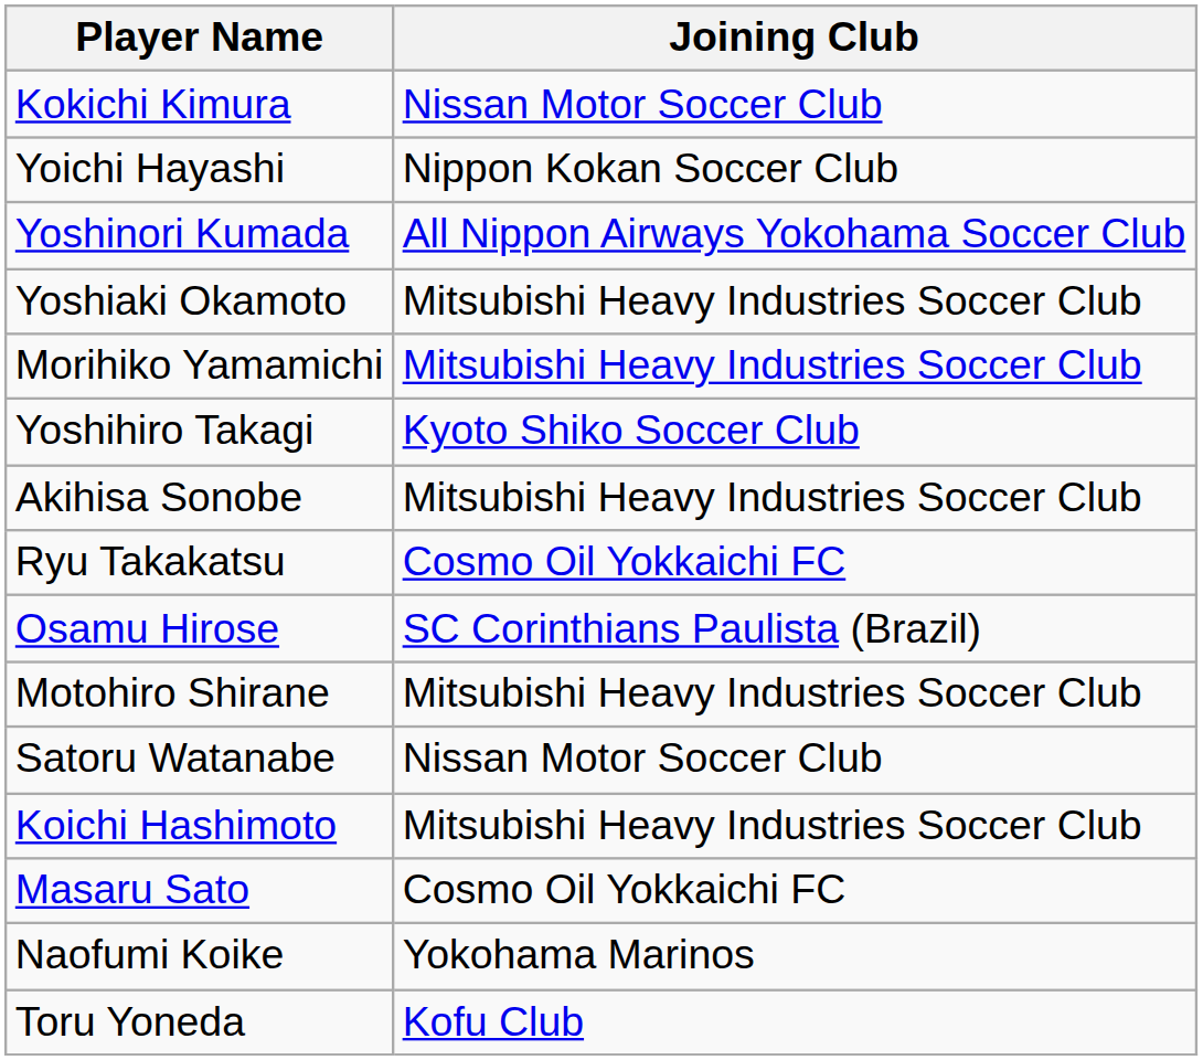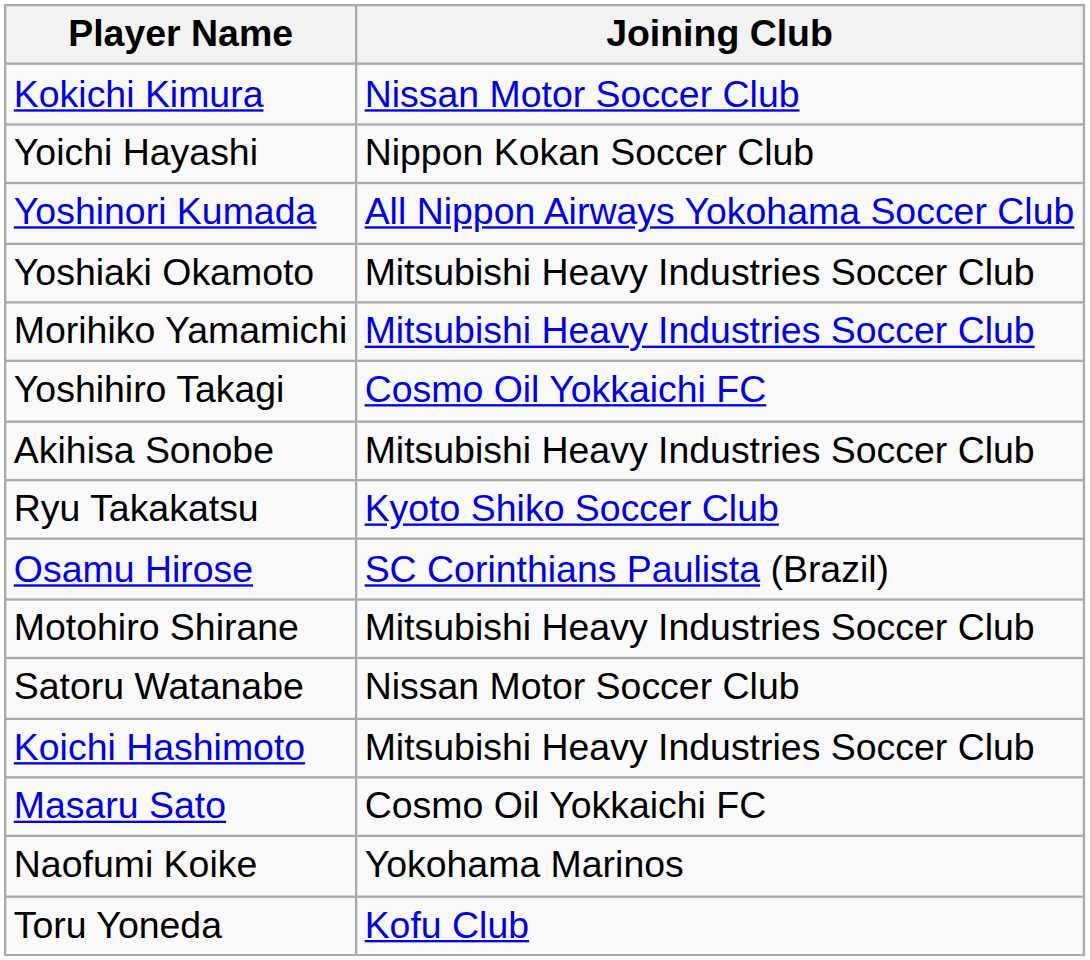 <table class="wikitable">
 <tr>
 <th><strong>Player Name</strong></th>
 <th><strong>Joining Club</strong></th>
 </tr>
 <tr>
 <td><a href='#'>Kokichi Kimura</a></td>
 <td><a href='#'>Nissan Motor Soccer Club</a></td>
 </tr>
 <tr>
 <td>Yoichi Hayashi</td>
 <td>Nippon Kokan Soccer Club</td>
 </tr>
 <tr>
 <td><a href='#'>Yoshinori Kumada</a></td>
 <td><a href='#'>All Nippon Airways Yokohama Soccer Club</a></td>
 </tr>
 <tr>
 <td>Yoshiaki Okamoto</td>
 <td>Mitsubishi Heavy Industries Soccer Club</td>
 </tr>
 <tr>
 <td>Morihiko Yamamichi</td>
 <td><a href='#'>Mitsubishi Heavy Industries Soccer Club</a></td>
 </tr>
 <tr>
 <td>Yoshihiro Takagi</td>
-<td><a href='#'>Kyoto Shiko Soccer Club</a></td>
+<td><a href='#'>Cosmo Oil Yokkaichi FC</a></td>
 </tr>
 <tr>
 <td>Akihisa Sonobe</td>
 <td>Mitsubishi Heavy Industries Soccer Club</td>
 </tr>
 <tr>
 <td>Ryu Takakatsu</td>
-<td><a href='#'>Cosmo Oil Yokkaichi FC</a></td>
+<td><a href='#'>Kyoto Shiko Soccer Club</a></td>
 </tr>
 <tr>
 <td><a href='#'>Osamu Hirose</a></td>
 <td><a href='#'>SC Corinthians Paulista</a> (Brazil)</td>
 </tr>
 <tr>
 <td>Motohiro Shirane</td>
 <td>Mitsubishi Heavy Industries Soccer Club</td>
 </tr>
 <tr>
 <td>Satoru Watanabe</td>
 <td>Nissan Motor Soccer Club</td>
 </tr>
 <tr>
 <td><a href='#'>Koichi Hashimoto</a></td>
 <td>Mitsubishi Heavy Industries Soccer Club</td>
 </tr>
 <tr>
 <td><a href='#'>Masaru Sato</a></td>
 <td>Cosmo Oil Yokkaichi FC</td>
 </tr>
 <tr>
 <td>Naofumi Koike</td>
 <td>Yokohama Marinos</td>
 </tr>
 <tr>
 <td>Toru Yoneda</td>
 <td><a href='#'>Kofu Club</a></td>
 </tr>
 </table>
